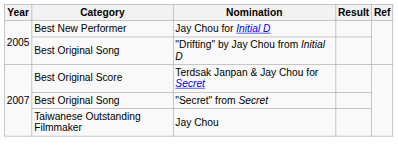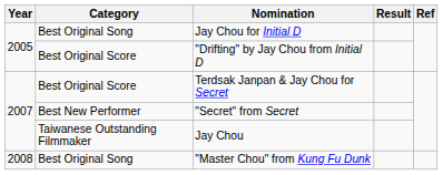 <table class="wikitable">
 <tr>
 <th>Year</th>
 <th width="280">Category</th>
 <th width="330">Nomination</th>
 <th>Result</th>
 <th>Ref</th>
 </tr>
 <tr>
 <td rowspan=2>2005</td>
-<td>Best New Performer</td>
+<td>Best Original Song</td>
 <td>Jay Chou for <em><a href='#'>Initial D</a></em></td>
 <td></td>
 <td rowspan=2 align="center"></td>
 </tr>
 <tr>
-<td>Best Original Song</td>
+<td>Best Original Score</td>
 <td>"Drifting" by Jay Chou from <em>Initial D</em></td>
 <td></td>
 </tr>
 <tr>
 <td rowspan=3>2007</td>
 <td>Best Original Score</td>
 <td>Terdsak Janpan & Jay Chou for <em><a href='#'>Secret</a></em></td>
 <td></td>
 <td rowspan=3 align="center"></td>
 </tr>
 <tr>
-<td>Best Original Song</td>
+<td>Best New Performer</td>
 <td>"Secret" from <em>Secret</em></td>
 <td></td>
 </tr>
 <tr>
 <td>Taiwanese Outstanding Filmmaker</td>
 <td>Jay Chou</td>
 <td></td>
 </tr>
+<tr>
+<td>2008</td>
+<td>Best Original Song</td>
+<td>"Master Chou" from <em><a href='#'>Kung Fu Dunk</a></em></td>
+<td></td>
+<td align="center"></td>
+</tr>
 </table>
